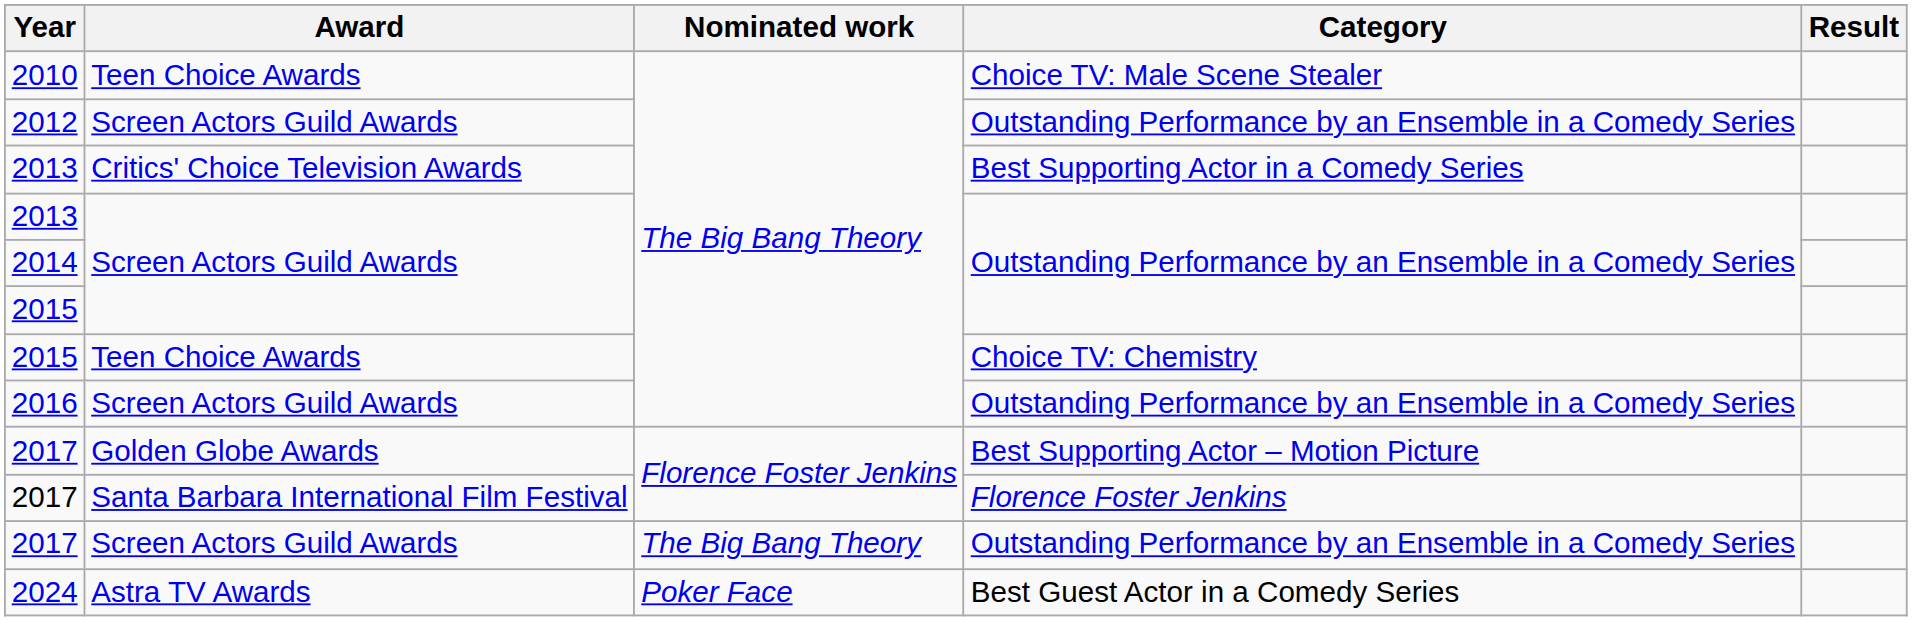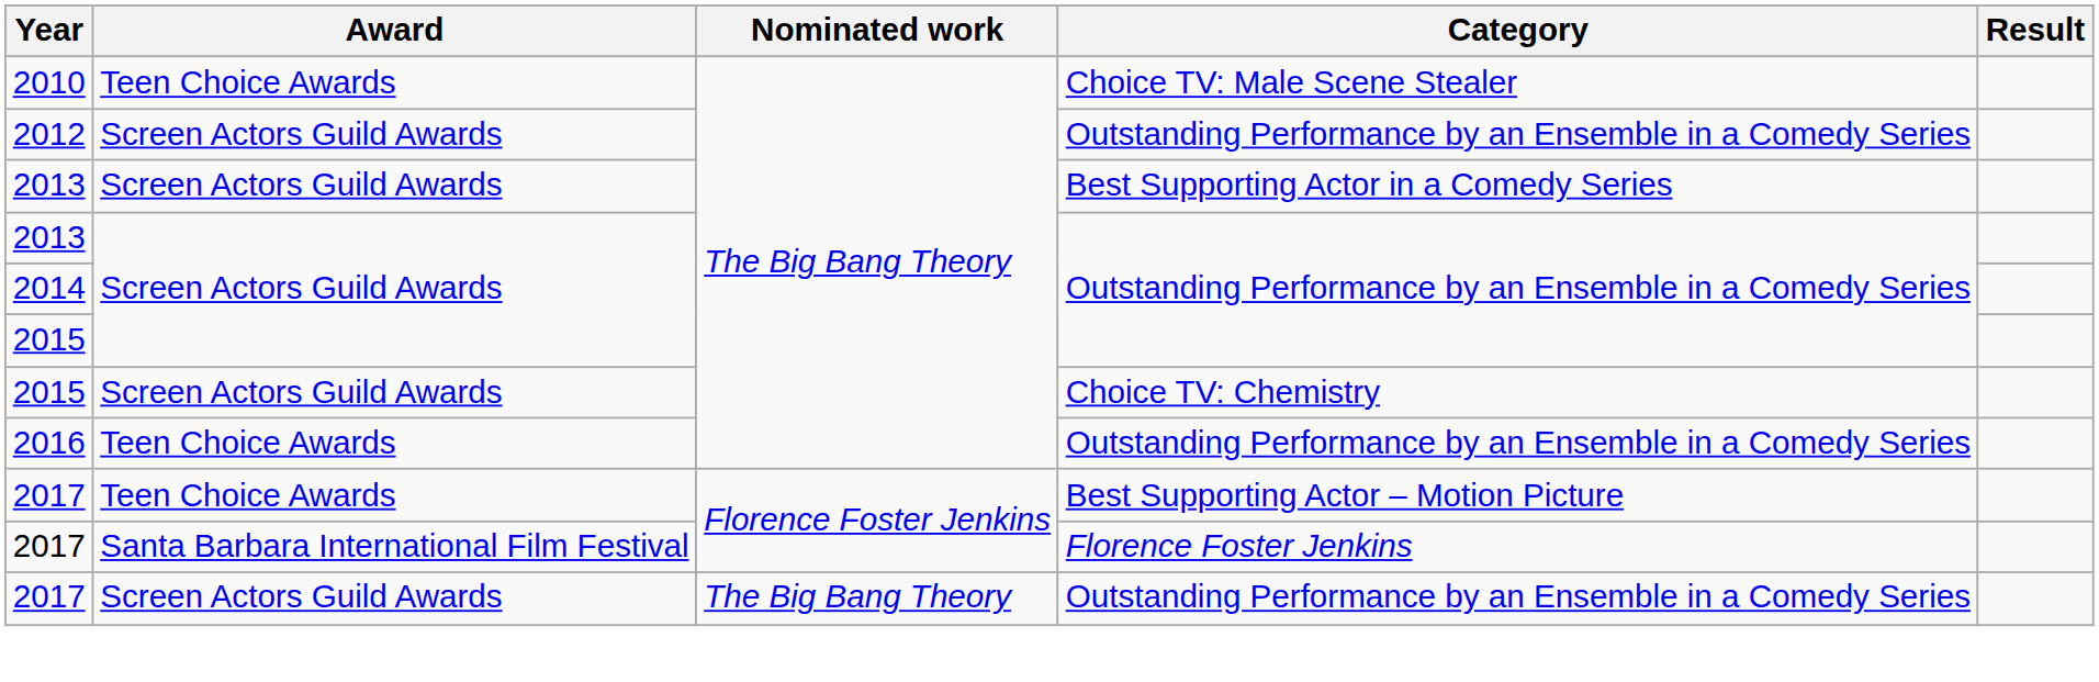 <table class="wikitable sortable">
 <tr>
 <th scope="col">Year</th>
 <th scope="col">Award</th>
 <th scope="col">Nominated work</th>
 <th scope="col">Category</th>
 <th scope="col">Result</th>
 </tr>
 <tr>
 <td><a href='#'>2010</a></td>
 <td><a href='#'>Teen Choice Awards</a></td>
 <td rowspan="8"><em><a href='#'>The Big Bang Theory</a></em></td>
 <td><a href='#'>Choice TV: Male Scene Stealer</a></td>
 <td></td>
 </tr>
 <tr>
 <td><a href='#'>2012</a></td>
 <td><a href='#'>Screen Actors Guild Awards</a></td>
 <td><a href='#'>Outstanding Performance by an Ensemble in a Comedy Series</a></td>
 <td></td>
 </tr>
 <tr>
 <td><a href='#'>2013</a></td>
-<td><a href='#'>Critics' Choice Television Awards</a></td>
+<td><a href='#'>Screen Actors Guild Awards</a></td>
 <td><a href='#'>Best Supporting Actor in a Comedy Series</a></td>
 <td></td>
 </tr>
 <tr>
 <td><a href='#'>2013</a></td>
 <td rowspan="3"><a href='#'>Screen Actors Guild Awards</a></td>
 <td rowspan="3"><a href='#'>Outstanding Performance by an Ensemble in a Comedy Series</a></td>
 <td></td>
 </tr>
 <tr>
 <td><a href='#'>2014</a></td>
 <td></td>
 </tr>
 <tr>
 <td><a href='#'>2015</a></td>
 <td></td>
 </tr>
 <tr>
 <td><a href='#'>2015</a></td>
-<td><a href='#'>Teen Choice Awards</a></td>
+<td><a href='#'>Screen Actors Guild Awards</a></td>
 <td><a href='#'>Choice TV: Chemistry</a></td>
 <td></td>
 </tr>
 <tr>
 <td><a href='#'>2016</a></td>
-<td><a href='#'>Screen Actors Guild Awards</a></td>
+<td><a href='#'>Teen Choice Awards</a></td>
 <td><a href='#'>Outstanding Performance by an Ensemble in a Comedy Series</a></td>
 <td></td>
 </tr>
 <tr>
 <td><a href='#'>2017</a></td>
-<td><a href='#'>Golden Globe Awards</a></td>
+<td><a href='#'>Teen Choice Awards</a></td>
 <td rowspan="2"><em><a href='#'>Florence Foster Jenkins</a></em></td>
 <td><a href='#'>Best Supporting Actor – Motion Picture</a></td>
 <td></td>
 </tr>
 <tr>
 <td>2017</td>
 <td><a href='#'>Santa Barbara International Film Festival</a></td>
 <td><em><a href='#'>Florence Foster Jenkins</a></em></td>
 <td></td>
 </tr>
 <tr>
 <td><a href='#'>2017</a></td>
 <td><a href='#'>Screen Actors Guild Awards</a></td>
 <td><em><a href='#'>The Big Bang Theory</a></em></td>
 <td><a href='#'>Outstanding Performance by an Ensemble in a Comedy Series</a></td>
 <td></td>
 </tr>
-<tr>
-<td><a href='#'>2024</a></td>
-<td><a href='#'>Astra TV Awards</a></td>
-<td><em><a href='#'>Poker Face</a></em></td>
-<td>Best Guest Actor in a Comedy Series</td>
-<td></td>
-</tr>
 </table>
